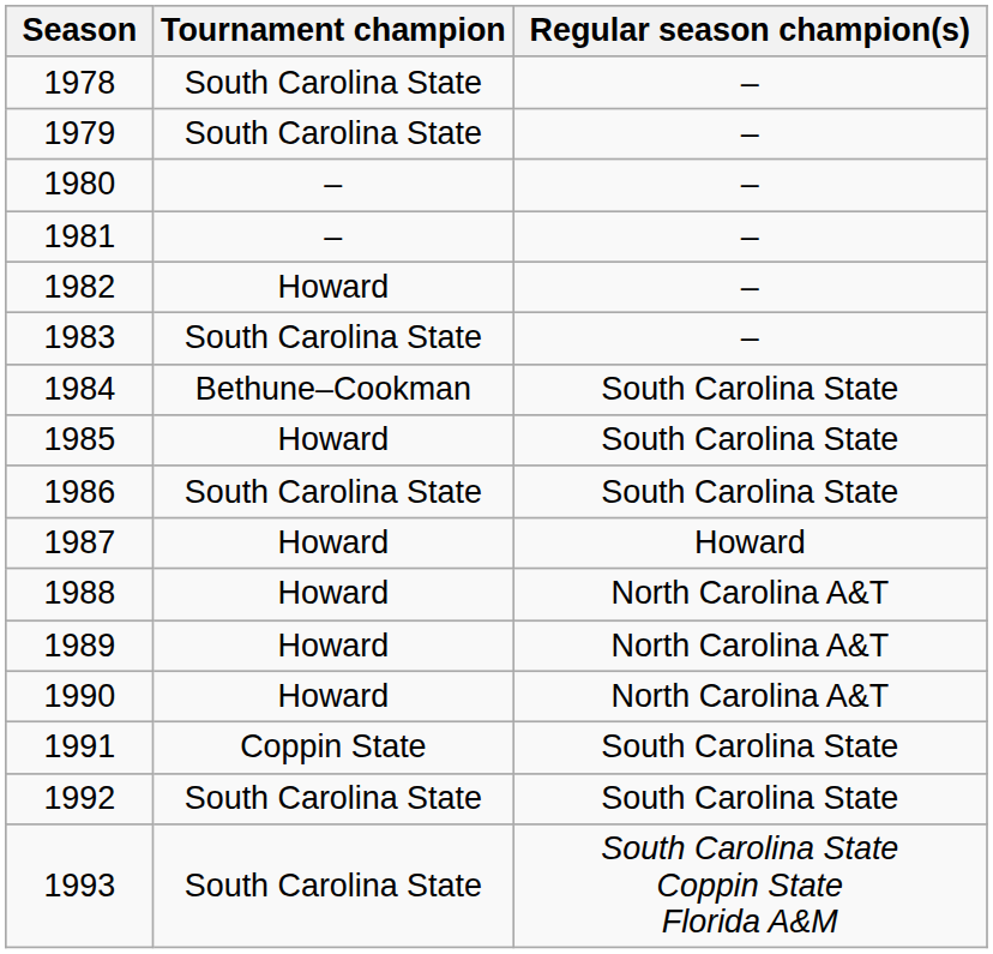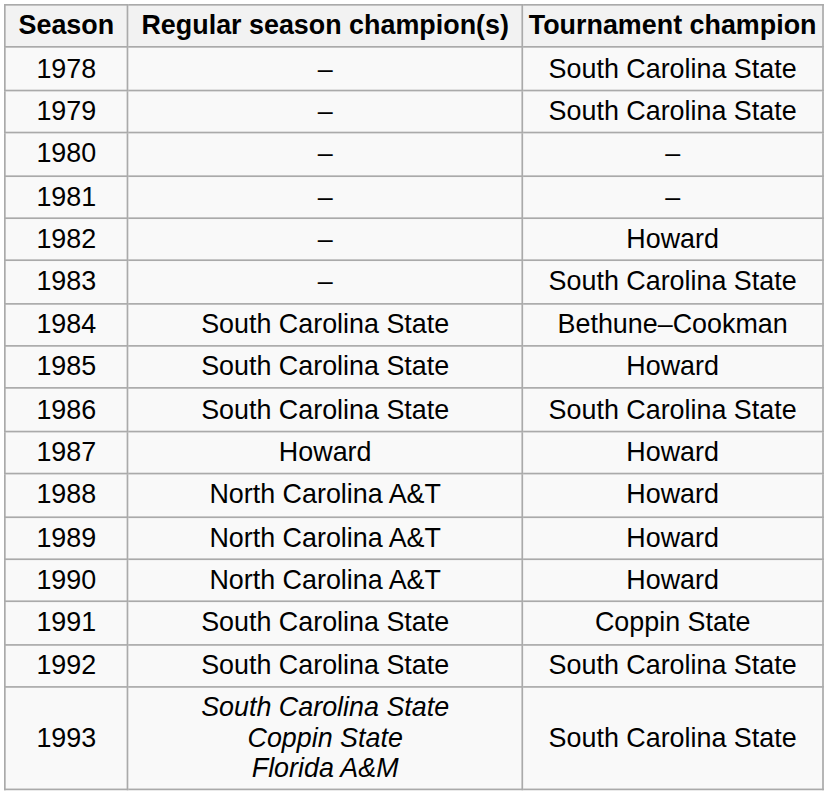 <table class="wikitable"  style="text-align: center;">
 <tr>
 <th> Season </th>
+<th> Regular season champion(s) </th>
 <th>Tournament champion</th>
-<th> Regular season champion(s) </th>
 </tr>
 <tr>
 <td>1978</td>
+<td>–</td>
 <td>South Carolina State</td>
-<td>–</td>
 </tr>
 <tr>
 <td>1979</td>
+<td>–</td>
 <td>South Carolina State</td>
-<td>–</td>
 </tr>
 <tr>
 <td>1980</td>
 <td>–</td>
 <td>–</td>
 </tr>
 <tr>
 <td>1981</td>
 <td>–</td>
 <td>–</td>
 </tr>
 <tr>
 <td>1982</td>
+<td>–</td>
 <td>Howard</td>
-<td>–</td>
 </tr>
 <tr>
 <td>1983</td>
+<td>–</td>
 <td>South Carolina State</td>
-<td>–</td>
 </tr>
 <tr>
 <td>1984</td>
+<td>South Carolina State</td>
 <td>Bethune–Cookman</td>
-<td>South Carolina State</td>
 </tr>
 <tr>
 <td>1985</td>
+<td>South Carolina State</td>
 <td>Howard</td>
-<td>South Carolina State</td>
 </tr>
 <tr>
 <td>1986</td>
 <td>South Carolina State</td>
 <td>South Carolina State</td>
 </tr>
 <tr>
 <td>1987</td>
 <td>Howard</td>
 <td>Howard</td>
 </tr>
 <tr>
 <td>1988</td>
+<td>North Carolina A&T</td>
 <td>Howard</td>
-<td>North Carolina A&T</td>
 </tr>
 <tr>
 <td>1989</td>
+<td>North Carolina A&T</td>
 <td>Howard</td>
-<td>North Carolina A&T</td>
 </tr>
 <tr>
 <td>1990</td>
+<td>North Carolina A&T</td>
 <td>Howard</td>
-<td>North Carolina A&T</td>
 </tr>
 <tr>
 <td>1991</td>
+<td>South Carolina State</td>
 <td>Coppin State</td>
-<td>South Carolina State</td>
 </tr>
 <tr>
 <td>1992</td>
 <td>South Carolina State</td>
 <td>South Carolina State</td>
 </tr>
 <tr>
 <td>1993</td>
+<td><em>South Carolina State<br>Coppin State<br>Florida A&M</em></td>
 <td>South Carolina State</td>
-<td><em>South Carolina State<br>Coppin State<br>Florida A&M</em></td>
 </tr>
 </table>
